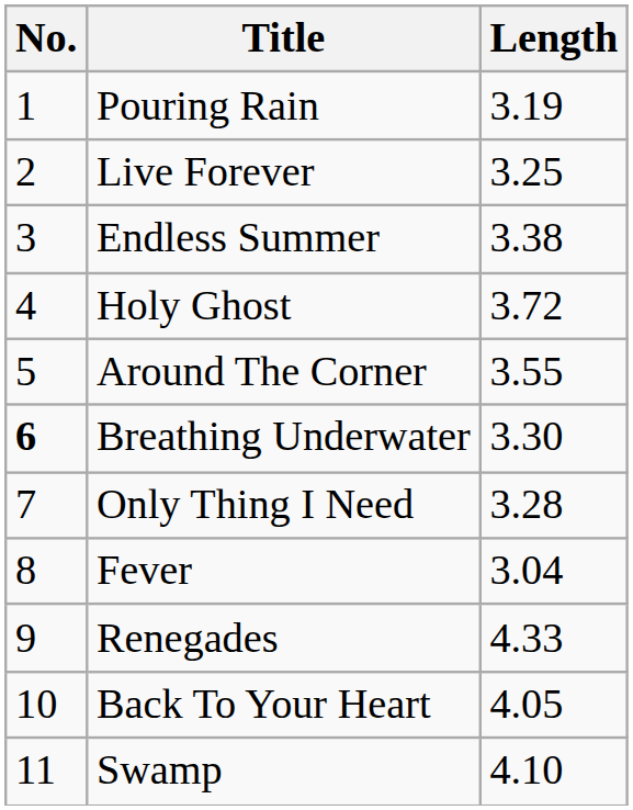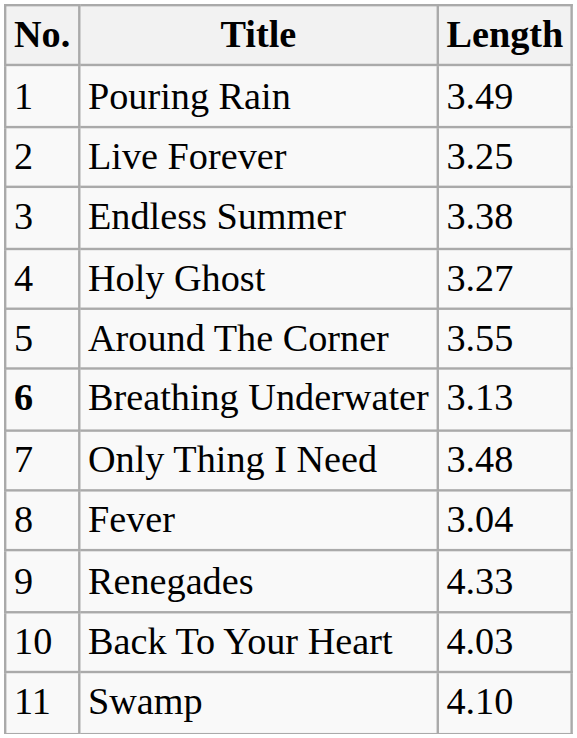 <table class="wikitable">
 <tr>
 <th>No.</th>
 <th>Title</th>
 <th>Length</th>
 </tr>
 <tr>
 <td>1</td>
 <td>Pouring Rain</td>
-<td>3.19</td>
+<td>3.49</td>
 </tr>
 <tr>
 <td>2</td>
 <td>Live Forever</td>
 <td>3.25</td>
 </tr>
 <tr>
 <td>3</td>
 <td>Endless Summer</td>
 <td>3.38</td>
 </tr>
 <tr>
 <td>4</td>
 <td>Holy Ghost</td>
-<td>3.72</td>
+<td>3.27</td>
 </tr>
 <tr>
 <td>5</td>
 <td>Around The Corner</td>
 <td>3.55</td>
 </tr>
 <tr>
 <td><strong>6</strong></td>
 <td>Breathing Underwater</td>
-<td>3.30</td>
+<td>3.13</td>
 </tr>
 <tr>
 <td>7</td>
 <td>Only Thing I Need</td>
-<td>3.28</td>
+<td>3.48</td>
 </tr>
 <tr>
 <td>8</td>
 <td>Fever</td>
 <td>3.04</td>
 </tr>
 <tr>
 <td>9</td>
 <td>Renegades</td>
 <td>4.33</td>
 </tr>
 <tr>
 <td>10</td>
 <td>Back To Your Heart</td>
-<td>4.05</td>
+<td>4.03</td>
 </tr>
 <tr>
 <td>11</td>
 <td>Swamp</td>
 <td>4.10</td>
 </tr>
 </table>
